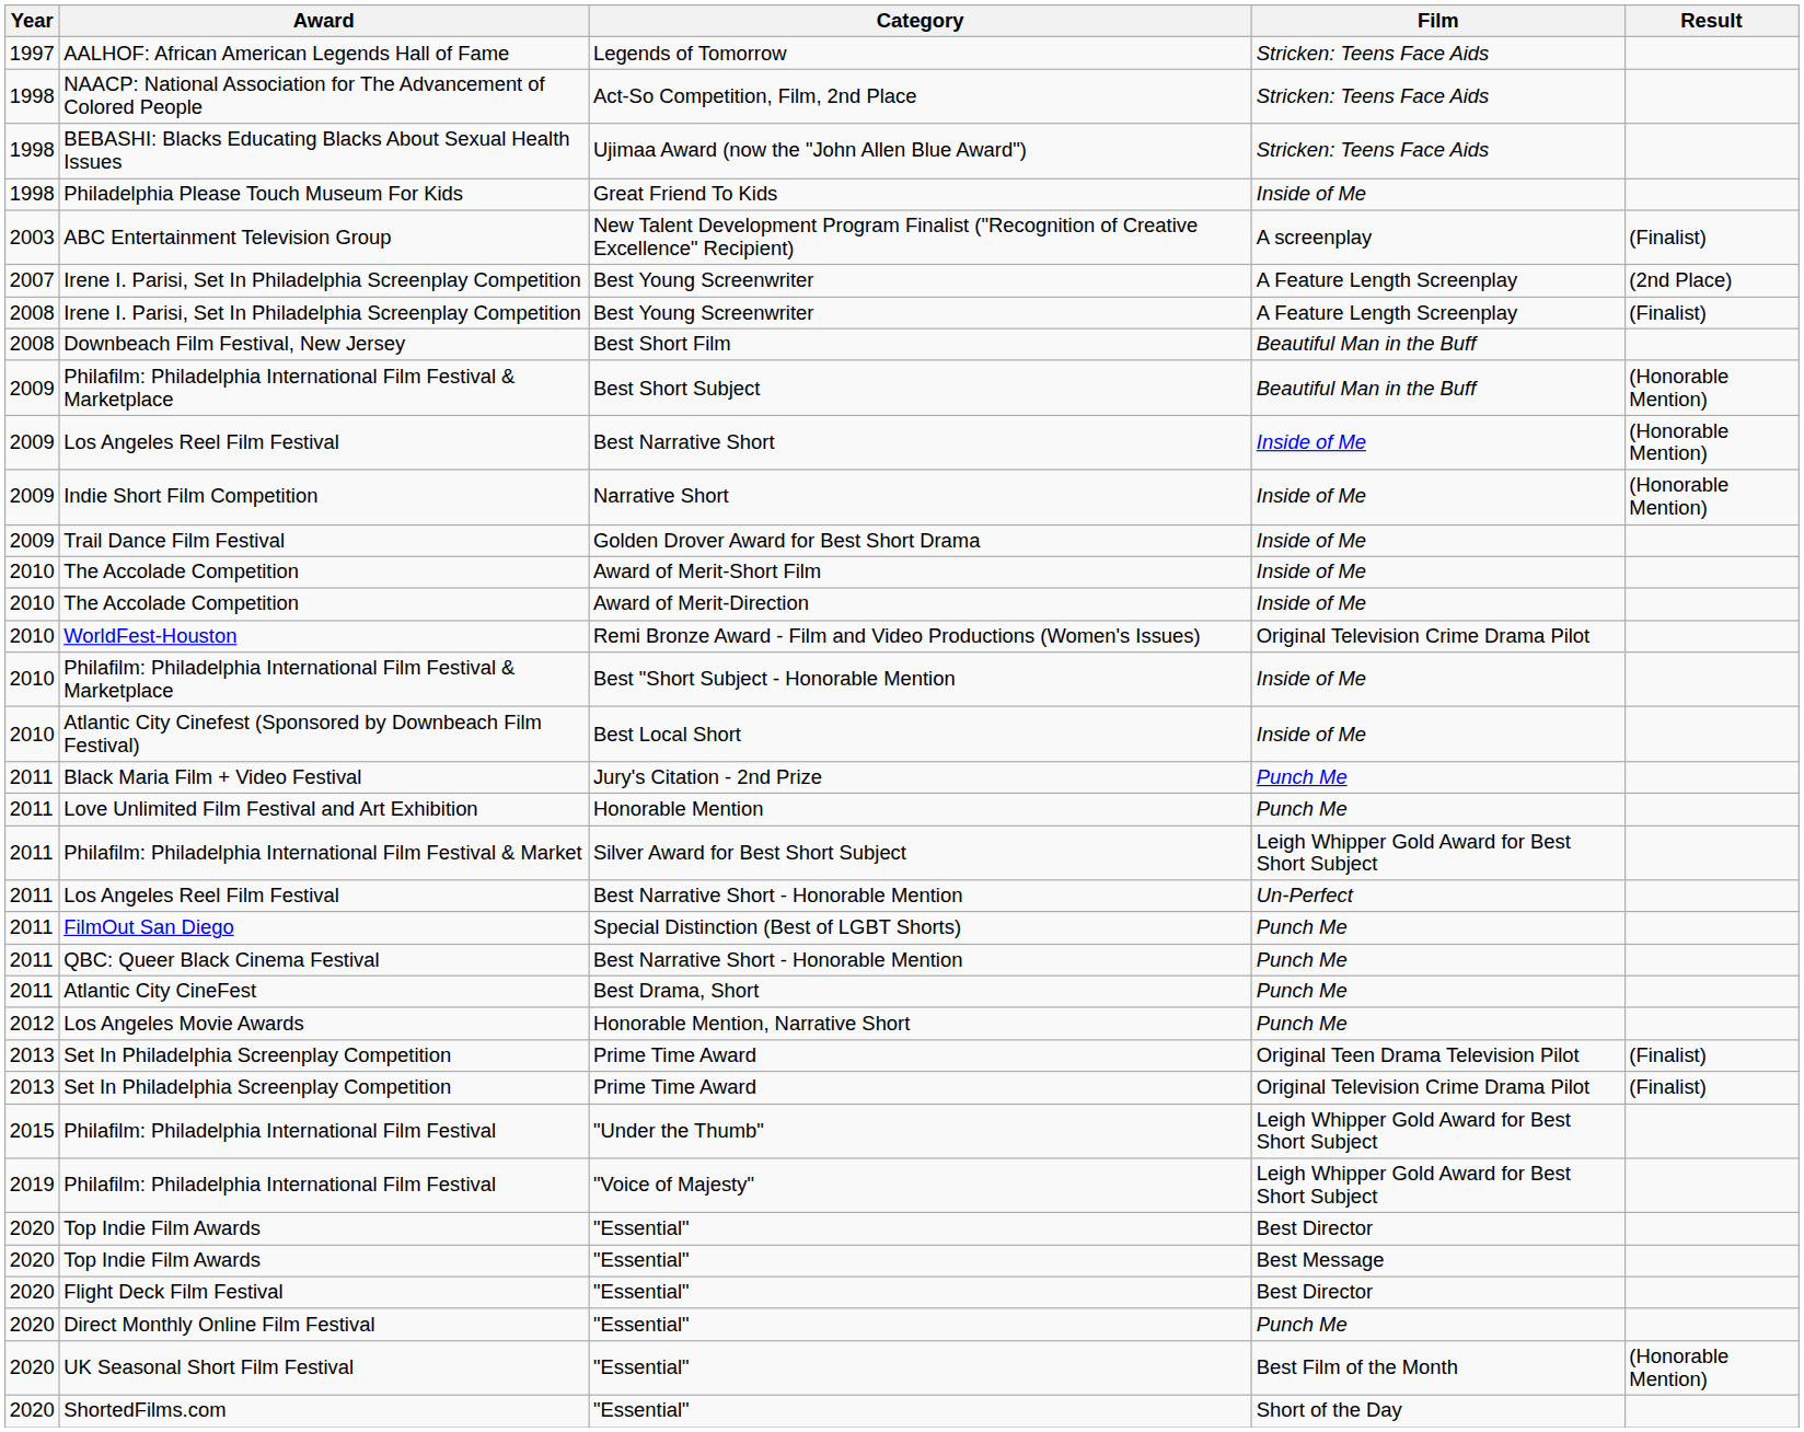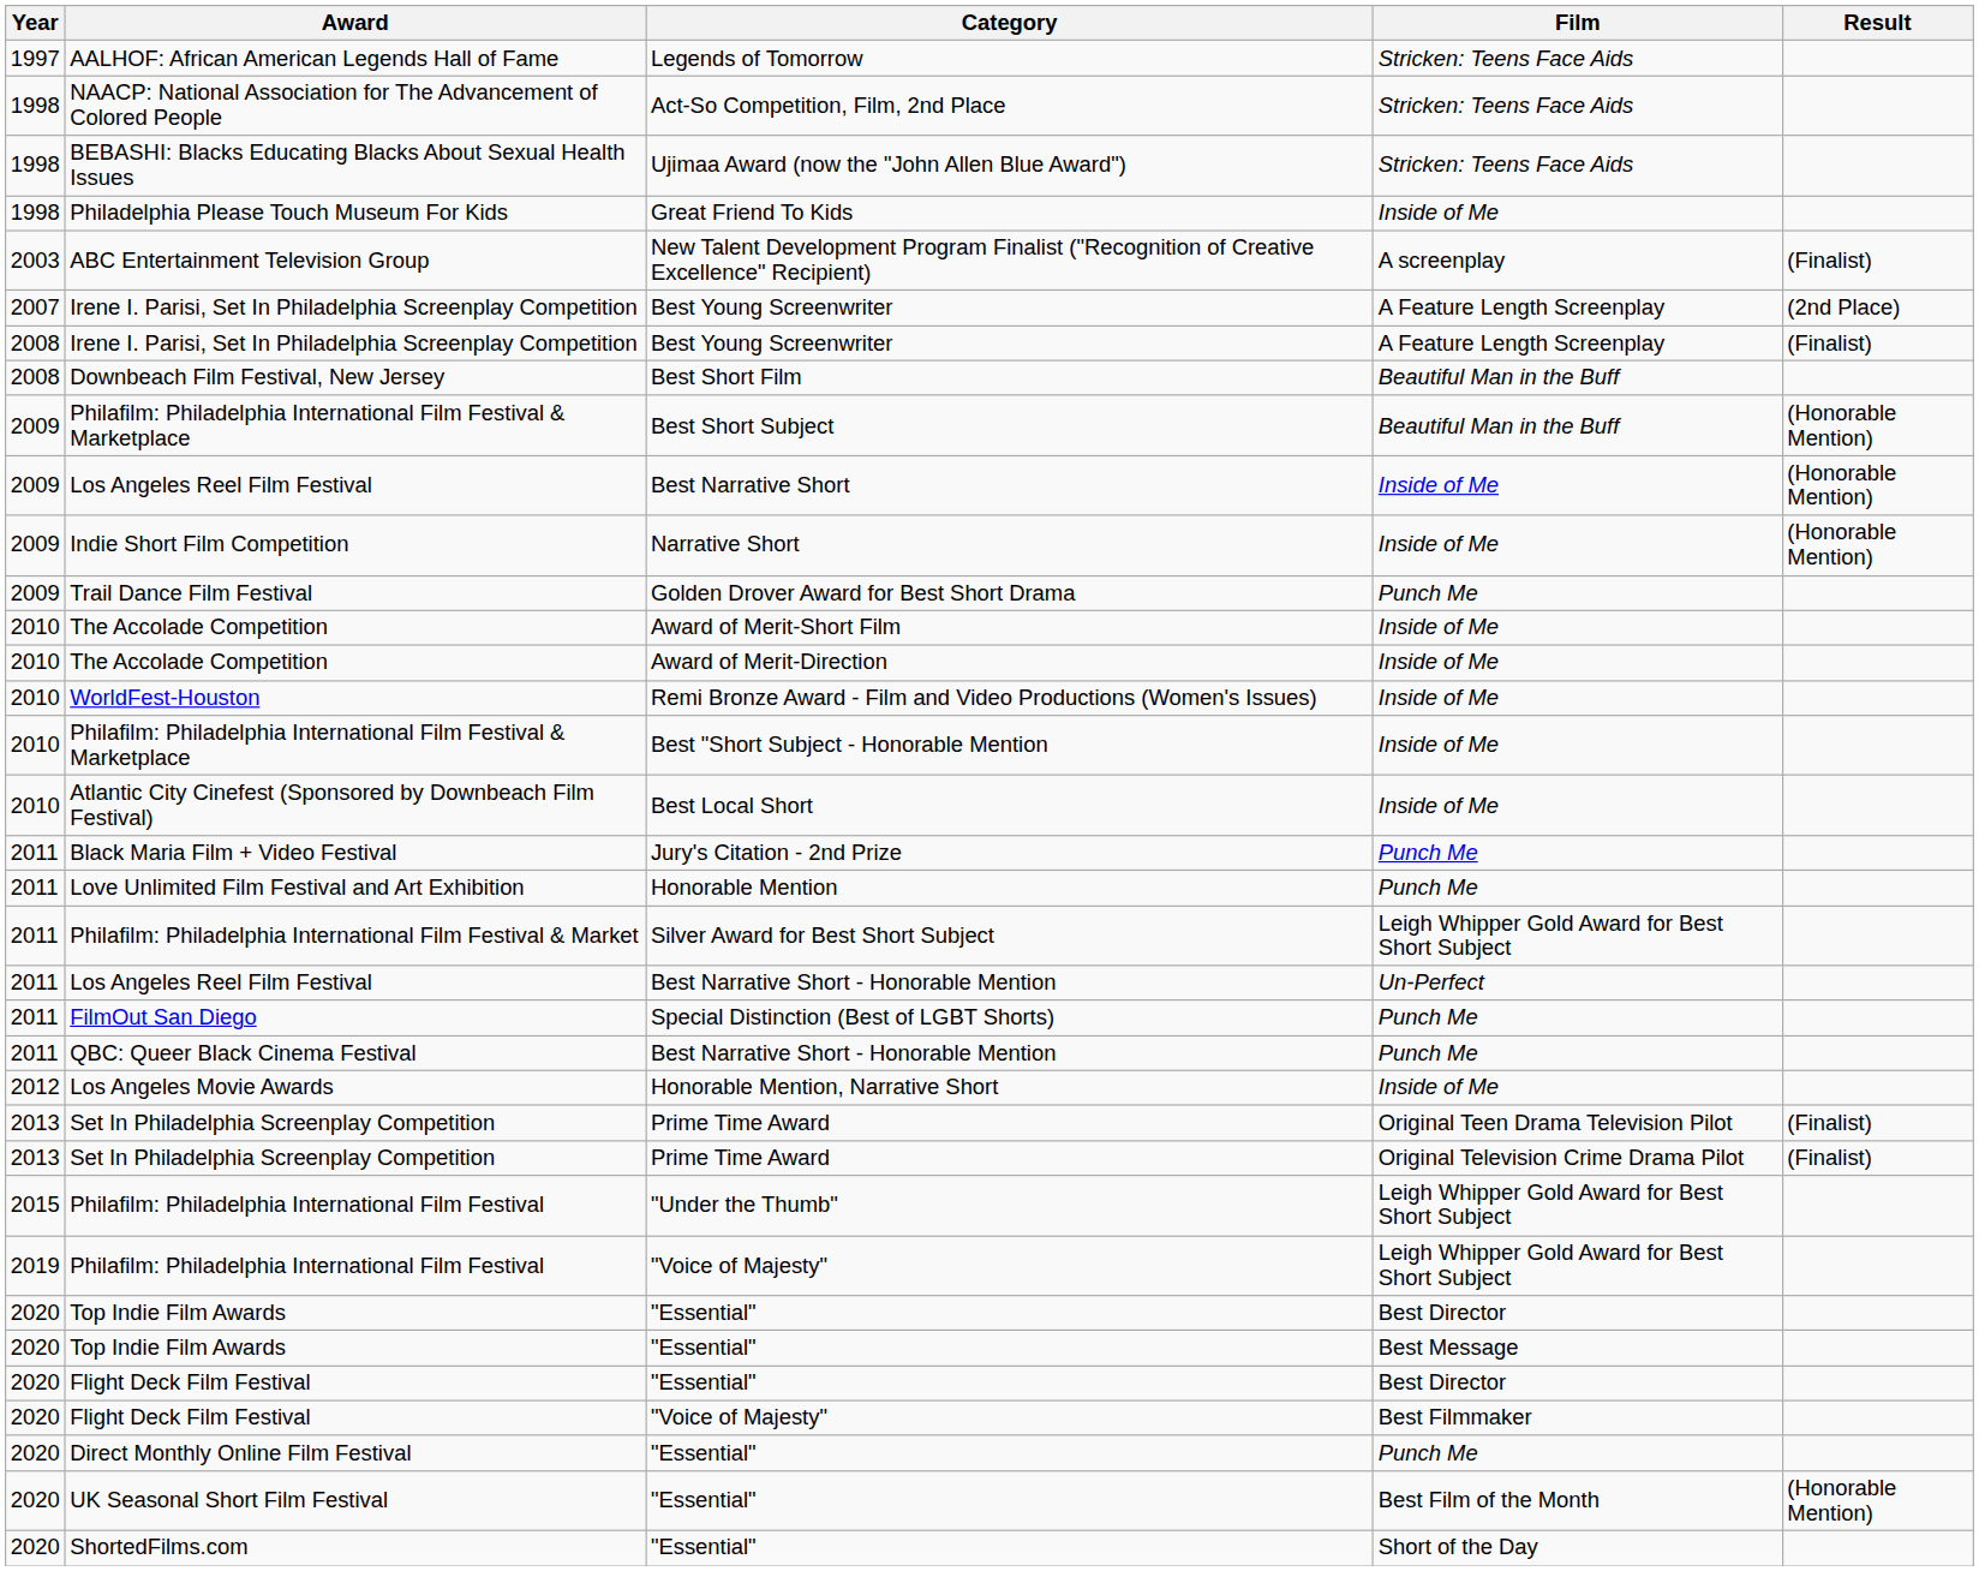 <table class="wikitable sortable" width="90%">
 <tr>
 <th>Year</th>
 <th>Award</th>
 <th>Category</th>
 <th>Film</th>
 <th>Result</th>
 </tr>
 <tr>
 <td>1997</td>
 <td>AALHOF: African American Legends Hall of Fame</td>
 <td>Legends of Tomorrow</td>
 <td><em>Stricken: Teens Face Aids</em></td>
 <td></td>
 </tr>
 <tr>
 <td>1998</td>
 <td>NAACP: National Association for The Advancement of Colored People</td>
 <td>Act-So Competition, Film, 2nd Place</td>
 <td><em>Stricken: Teens Face Aids</em></td>
 <td></td>
 </tr>
 <tr>
 <td>1998</td>
 <td>BEBASHI: Blacks Educating Blacks About Sexual Health Issues</td>
 <td>Ujimaa Award (now the "John Allen Blue Award")</td>
 <td><em>Stricken: Teens Face Aids</em></td>
 <td></td>
 </tr>
 <tr>
 <td>1998</td>
 <td>Philadelphia Please Touch Museum For Kids</td>
 <td>Great Friend To Kids</td>
 <td><em>Inside of Me</em></td>
 <td></td>
 </tr>
 <tr>
 <td>2003</td>
 <td>ABC Entertainment Television Group</td>
 <td>New Talent Development Program Finalist ("Recognition of Creative Excellence" Recipient)</td>
 <td>A screenplay</td>
 <td>(Finalist)</td>
 </tr>
 <tr>
 <td>2007</td>
 <td>Irene I. Parisi, Set In Philadelphia Screenplay Competition</td>
 <td>Best Young Screenwriter</td>
 <td>A Feature Length Screenplay</td>
 <td>(2nd Place)</td>
 </tr>
 <tr>
 <td>2008</td>
 <td>Irene I. Parisi, Set In Philadelphia Screenplay Competition</td>
 <td>Best Young Screenwriter</td>
 <td>A Feature Length Screenplay</td>
 <td>(Finalist)</td>
 </tr>
 <tr>
 <td>2008</td>
 <td>Downbeach Film Festival, New Jersey</td>
 <td>Best Short Film</td>
 <td><em>Beautiful Man in the Buff</em></td>
 <td></td>
 </tr>
 <tr>
 <td>2009</td>
 <td>Philafilm: Philadelphia International Film Festival & Marketplace</td>
 <td>Best Short Subject</td>
 <td><em>Beautiful Man in the Buff</em></td>
 <td>(Honorable Mention)</td>
 </tr>
 <tr>
 <td>2009</td>
 <td>Los Angeles Reel Film Festival</td>
 <td>Best Narrative Short</td>
 <td><em><a href='#'>Inside of Me</a></em></td>
 <td>(Honorable Mention)</td>
 </tr>
 <tr>
 <td>2009</td>
 <td>Indie Short Film Competition</td>
 <td>Narrative Short</td>
 <td><em>Inside of Me</em></td>
 <td>(Honorable Mention)</td>
 </tr>
 <tr>
 <td>2009</td>
 <td>Trail Dance Film Festival</td>
 <td>Golden Drover Award for Best Short Drama</td>
-<td><em>Inside of Me</em></td>
+<td><em>Punch Me</em></td>
 <td></td>
 </tr>
 <tr>
 <td>2010</td>
 <td>The Accolade Competition</td>
 <td>Award of Merit-Short Film</td>
 <td><em>Inside of Me</em></td>
 <td></td>
 </tr>
 <tr>
 <td>2010</td>
 <td>The Accolade Competition</td>
 <td>Award of Merit-Direction</td>
 <td><em>Inside of Me</em></td>
 <td></td>
 </tr>
 <tr>
 <td>2010</td>
 <td><a href='#'>WorldFest-Houston</a></td>
 <td>Remi Bronze Award - Film and Video Productions (Women's Issues)</td>
-<td>Original Television Crime Drama Pilot</td>
+<td><em>Inside of Me</em></td>
 <td></td>
 </tr>
 <tr>
 <td>2010</td>
 <td>Philafilm: Philadelphia International Film Festival & Marketplace</td>
 <td>Best "Short Subject - Honorable Mention</td>
 <td><em>Inside of Me</em></td>
 <td></td>
 </tr>
 <tr>
 <td>2010</td>
 <td>Atlantic City Cinefest (Sponsored by Downbeach Film Festival)</td>
 <td>Best Local Short</td>
 <td><em>Inside of Me</em></td>
 <td></td>
 </tr>
 <tr>
 <td>2011</td>
 <td>Black Maria Film + Video Festival</td>
 <td>Jury's Citation - 2nd Prize</td>
 <td><em><a href='#'>Punch Me</a></em></td>
 <td></td>
 </tr>
 <tr>
 <td>2011</td>
 <td>Love Unlimited Film Festival and Art Exhibition</td>
 <td>Honorable Mention</td>
 <td><em>Punch Me</em></td>
 <td></td>
 </tr>
 <tr>
 <td>2011</td>
 <td>Philafilm: Philadelphia International Film Festival & Market</td>
 <td>Silver Award for Best Short Subject</td>
 <td>Leigh Whipper Gold Award for Best Short Subject</td>
 <td></td>
 </tr>
 <tr>
 <td>2011</td>
 <td>Los Angeles Reel Film Festival</td>
 <td>Best Narrative Short - Honorable Mention</td>
 <td><em>Un-Perfect</em></td>
 <td></td>
 </tr>
 <tr>
 <td>2011</td>
 <td><a href='#'>FilmOut San Diego</a></td>
 <td>Special Distinction (Best of LGBT Shorts)</td>
 <td><em>Punch Me</em></td>
 <td></td>
 </tr>
 <tr>
 <td>2011</td>
 <td>QBC: Queer Black Cinema Festival</td>
 <td>Best Narrative Short - Honorable Mention</td>
 <td><em>Punch Me</em></td>
 <td></td>
 </tr>
 <tr>
-<td>2011</td>
-<td>Atlantic City CineFest</td>
-<td>Best Drama, Short</td>
-<td><em>Punch Me</em></td>
-<td></td>
-</tr>
-<tr>
 <td>2012</td>
 <td>Los Angeles Movie Awards</td>
 <td>Honorable Mention, Narrative Short</td>
-<td><em>Punch Me</em></td>
+<td><em>Inside of Me</em></td>
 <td></td>
 </tr>
 <tr>
 <td>2013</td>
 <td>Set In Philadelphia Screenplay Competition</td>
 <td>Prime Time Award</td>
 <td>Original Teen Drama Television Pilot</td>
 <td>(Finalist)</td>
 </tr>
 <tr>
 <td>2013</td>
 <td>Set In Philadelphia Screenplay Competition</td>
 <td>Prime Time Award</td>
 <td>Original Television Crime Drama Pilot</td>
 <td>(Finalist)</td>
 </tr>
 <tr>
 <td>2015</td>
 <td>Philafilm: Philadelphia International Film Festival</td>
 <td>"Under the Thumb"</td>
 <td>Leigh Whipper Gold Award for Best Short Subject</td>
 <td></td>
 </tr>
 <tr>
 <td>2019</td>
 <td>Philafilm: Philadelphia International Film Festival</td>
 <td>"Voice of Majesty"</td>
 <td>Leigh Whipper Gold Award for Best Short Subject</td>
 <td></td>
 </tr>
 <tr>
 <td>2020</td>
 <td>Top Indie Film Awards</td>
 <td>"Essential"</td>
 <td>Best Director</td>
 <td></td>
 </tr>
 <tr>
 <td>2020</td>
 <td>Top Indie Film Awards</td>
 <td>"Essential"</td>
 <td>Best Message</td>
 <td></td>
 </tr>
 <tr>
 <td>2020</td>
 <td>Flight Deck Film Festival</td>
 <td>"Essential"</td>
 <td>Best Director</td>
 <td></td>
 </tr>
 <tr>
 <td>2020</td>
+<td>Flight Deck Film Festival</td>
+<td>"Voice of Majesty"</td>
+<td>Best Filmmaker</td>
+<td></td>
+</tr>
+<tr>
+<td>2020</td>
 <td>Direct Monthly Online Film Festival</td>
 <td>"Essential"</td>
 <td><em>Punch Me</em></td>
 <td></td>
 </tr>
 <tr>
 <td>2020</td>
 <td>UK Seasonal Short Film Festival</td>
 <td>"Essential"</td>
 <td>Best Film of the Month</td>
 <td>(Honorable Mention)</td>
 </tr>
 <tr>
 <td>2020</td>
 <td>ShortedFilms.com</td>
 <td>"Essential"</td>
 <td>Short of the Day</td>
 <td></td>
 </tr>
 </table>
